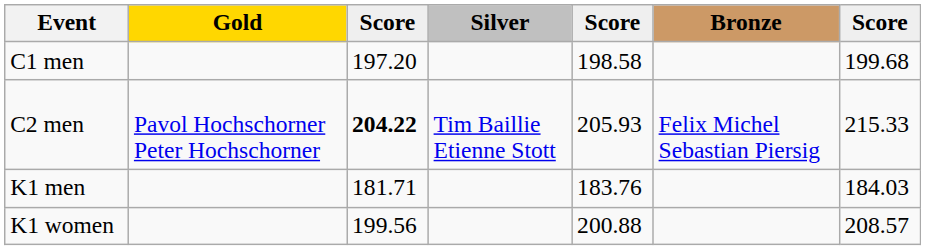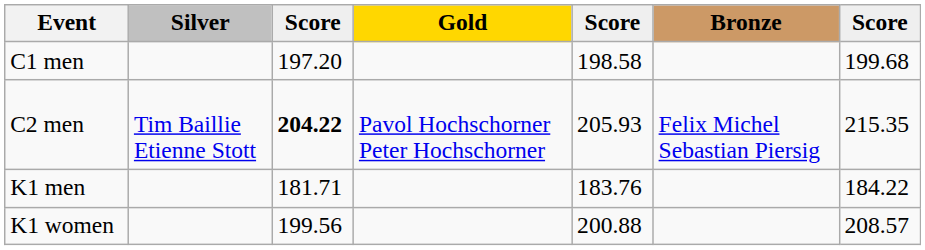 <table class="wikitable" width=100%>
 <tr>
 <th>Event</th>
+<td align=center bgcolor="silver"><strong>Silver</strong></td>
+<td align=center bgcolor="EFEFEF"><strong>Score</strong></td>
 <td align=center bgcolor="gold"><strong>Gold</strong></td>
-<td align=center bgcolor="EFEFEF"><strong>Score</strong></td>
-<td align=center bgcolor="silver"><strong>Silver</strong></td>
 <td align=center bgcolor="EFEFEF"><strong>Score</strong></td>
 <td align=center bgcolor="CC9966"><strong>Bronze</strong></td>
 <td align=center bgcolor="EFEFEF"><strong>Score</strong></td>
 </tr>
 <tr>
 <td>C1 men</td>
 <td></td>
 <td>197.20</td>
 <td></td>
 <td>198.58</td>
 <td></td>
 <td>199.68</td>
 </tr>
 <tr>
 <td>C2 men</td>
+<td><br><a href='#'>Tim Baillie</a><br><a href='#'>Etienne Stott</a></td>
+<td><strong>204.22</strong></td>
 <td><br><a href='#'>Pavol Hochschorner</a><br><a href='#'>Peter Hochschorner</a></td>
-<td><strong>204.22</strong></td>
-<td><br><a href='#'>Tim Baillie</a><br><a href='#'>Etienne Stott</a></td>
 <td>205.93</td>
 <td><br><a href='#'>Felix Michel</a><br><a href='#'>Sebastian Piersig</a></td>
-<td>215.33</td>
+<td>215.35</td>
 </tr>
 <tr>
 <td>K1 men</td>
 <td></td>
 <td>181.71</td>
 <td></td>
 <td>183.76</td>
 <td></td>
-<td>184.03</td>
+<td>184.22</td>
 </tr>
 <tr>
 <td>K1 women</td>
 <td></td>
 <td>199.56</td>
 <td></td>
 <td>200.88</td>
 <td></td>
 <td>208.57</td>
 </tr>
 </table>
